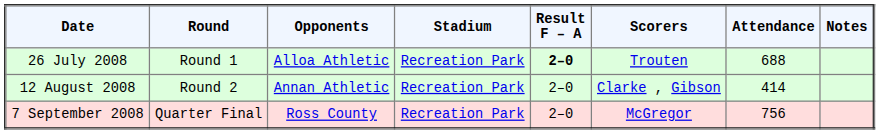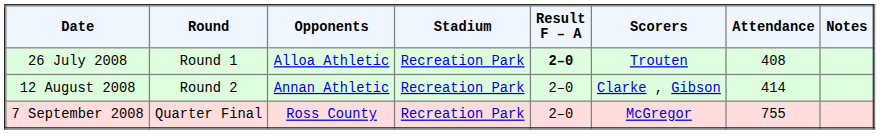 <table border="2" cellpadding="4" style="border-collapse:collapse; text-align:center; font-size:smaller;">
 <tr style="background:#f0f6ff;">
 <th><strong>Date</strong></th>
 <th><strong>Round</strong></th>
 <th><strong>Opponents</strong></th>
 <th><strong>Stadium</strong></th>
 <th><strong>Result<br>F – A</strong></th>
 <th><strong>Scorers</strong></th>
 <th><strong>Attendance</strong></th>
 <th><strong>Notes</strong></th>
 </tr>
 <tr bgcolor="ddffdd">
 <td>26 July 2008</td>
 <td>Round 1</td>
 <td><a href='#'>Alloa Athletic</a></td>
 <td><a href='#'>Recreation Park</a></td>
 <td><strong>2–0</strong></td>
 <td><a href='#'>Trouten</a>  </td>
-<td>688</td>
+<td>408</td>
 <td></td>
 </tr>
 <tr bgcolor="ddffdd">
 <td>12 August 2008</td>
 <td>Round 2</td>
 <td><a href='#'>Annan Athletic</a></td>
 <td><a href='#'>Recreation Park</a></td>
 <td>2–0</td>
 <td><a href='#'>Clarke</a> , <a href='#'>Gibson</a> </td>
 <td>414</td>
 <td></td>
 </tr>
 <tr bgcolor="ffdddd">
 <td>7 September 2008</td>
 <td>Quarter Final</td>
 <td><a href='#'>Ross County</a></td>
 <td><a href='#'>Recreation Park</a></td>
 <td>2–0</td>
 <td><a href='#'>McGregor</a> </td>
-<td>756</td>
+<td>755</td>
 <td></td>
 </tr>
 </table>
